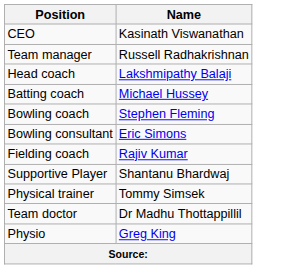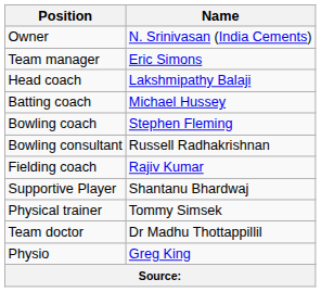 <table class="wikitable"  style="font-size:85%;">
 <tr>
 <th>Position</th>
 <th>Name</th>
 </tr>
 <tr>
-<td>CEO</td>
-<td>Kasinath Viswanathan</td>
+<td>Owner</td>
+<td><a href='#'>N. Srinivasan</a> (<a href='#'>India Cements</a>)</td>
 </tr>
 <tr>
 <td>Team manager</td>
-<td>Russell Radhakrishnan</td>
+<td><a href='#'>Eric Simons</a></td>
 </tr>
 <tr>
 <td>Head coach</td>
 <td><a href='#'>Lakshmipathy Balaji</a></td>
 </tr>
 <tr>
 <td>Batting coach</td>
 <td><a href='#'>Michael Hussey</a></td>
 </tr>
 <tr>
 <td>Bowling coach</td>
 <td><a href='#'>Stephen Fleming</a></td>
 </tr>
 <tr>
 <td>Bowling consultant</td>
-<td><a href='#'>Eric Simons</a></td>
+<td>Russell Radhakrishnan</td>
 </tr>
 <tr>
 <td>Fielding coach</td>
 <td><a href='#'>Rajiv Kumar</a></td>
 </tr>
 <tr>
 <td>Supportive Player</td>
 <td>Shantanu Bhardwaj</td>
 </tr>
 <tr>
 <td>Physical trainer</td>
 <td>Tommy Simsek</td>
 </tr>
 <tr>
 <td>Team doctor</td>
 <td>Dr Madhu Thottappillil</td>
 </tr>
 <tr>
 <td>Physio</td>
 <td><a href='#'>Greg King</a></td>
 </tr>
 <tr>
 <th colspan="2" style="text-align:center;"><small>Source:</small></th>
 </tr>
 </table>
